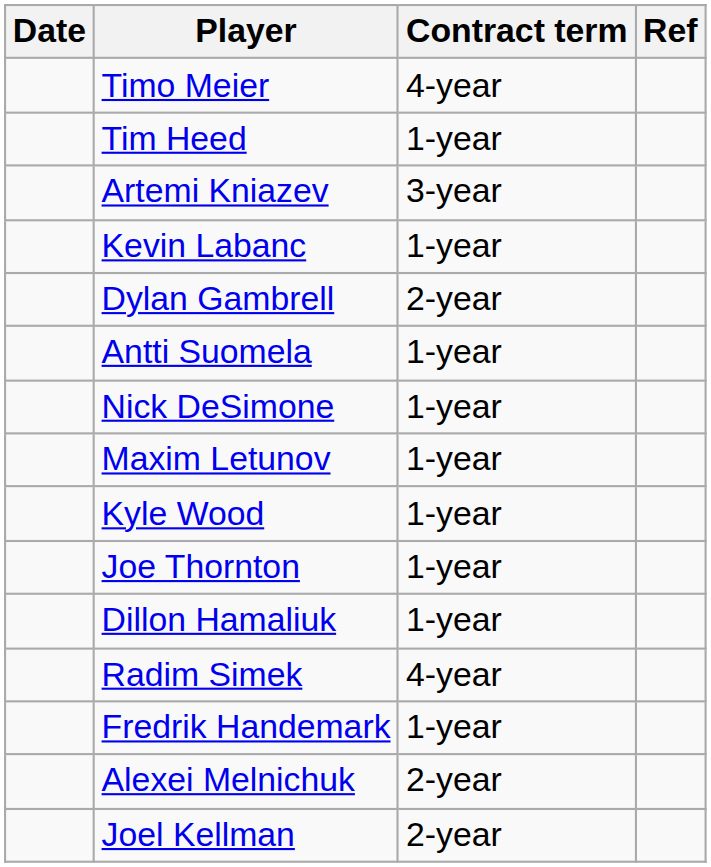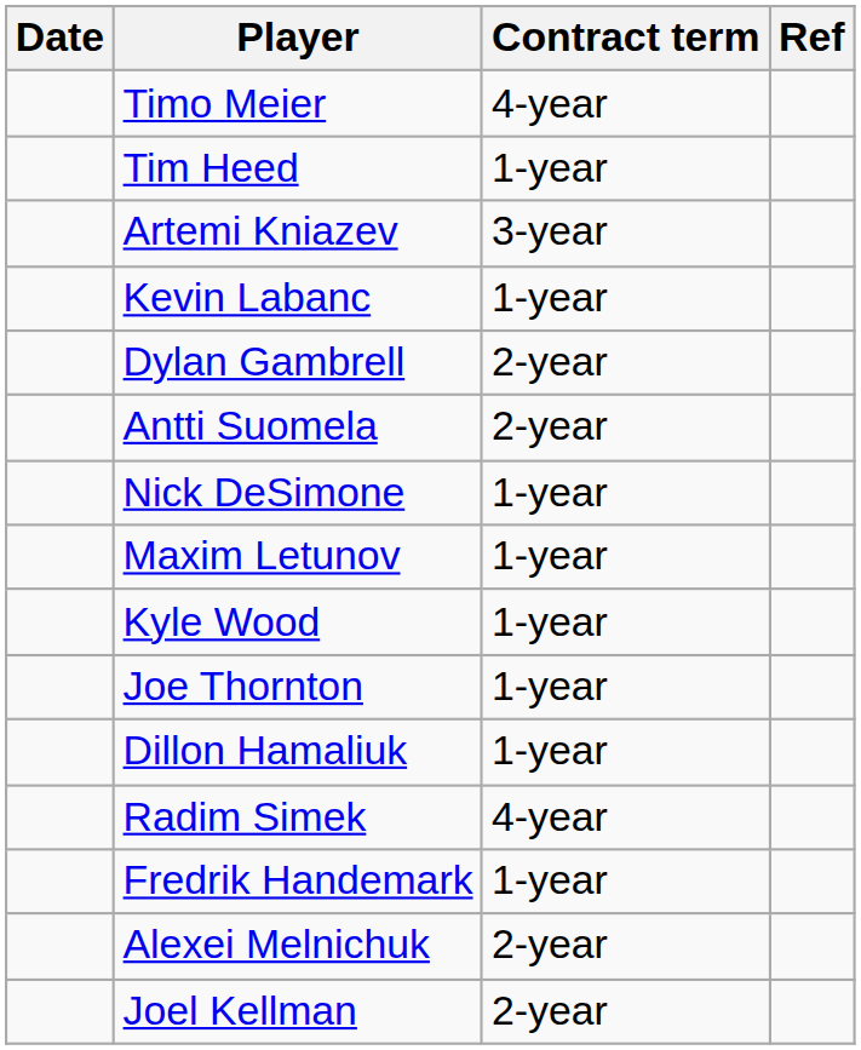 <table class="wikitable">
 <tr>
 <th>Date</th>
 <th>Player</th>
 <th>Contract term</th>
 <th>Ref</th>
 </tr>
 <tr>
 <td></td>
 <td><a href='#'>Timo Meier</a></td>
 <td>4-year</td>
 <td></td>
 </tr>
 <tr>
 <td></td>
 <td><a href='#'>Tim Heed</a></td>
 <td>1-year</td>
 <td></td>
 </tr>
 <tr>
 <td></td>
 <td><a href='#'>Artemi Kniazev</a></td>
 <td>3-year</td>
 <td></td>
 </tr>
 <tr>
 <td></td>
 <td><a href='#'>Kevin Labanc</a></td>
 <td>1-year</td>
 <td></td>
 </tr>
 <tr>
 <td></td>
 <td><a href='#'>Dylan Gambrell</a></td>
 <td>2-year</td>
 <td></td>
 </tr>
 <tr>
 <td></td>
 <td><a href='#'>Antti Suomela</a></td>
-<td>1-year</td>
+<td>2-year</td>
 <td></td>
 </tr>
 <tr>
 <td></td>
 <td><a href='#'>Nick DeSimone</a></td>
 <td>1-year</td>
 <td></td>
 </tr>
 <tr>
 <td></td>
 <td><a href='#'>Maxim Letunov</a></td>
 <td>1-year</td>
 <td></td>
 </tr>
 <tr>
 <td></td>
 <td><a href='#'>Kyle Wood</a></td>
 <td>1-year</td>
 <td></td>
 </tr>
 <tr>
 <td></td>
 <td><a href='#'>Joe Thornton</a></td>
 <td>1-year</td>
 <td></td>
 </tr>
 <tr>
 <td></td>
 <td><a href='#'>Dillon Hamaliuk</a></td>
 <td>1-year</td>
 <td></td>
 </tr>
 <tr>
 <td></td>
 <td><a href='#'>Radim Simek</a></td>
 <td>4-year</td>
 <td></td>
 </tr>
 <tr>
 <td></td>
 <td><a href='#'>Fredrik Handemark</a></td>
 <td>1-year</td>
 <td></td>
 </tr>
 <tr>
 <td></td>
 <td><a href='#'>Alexei Melnichuk</a></td>
 <td>2-year</td>
 <td></td>
 </tr>
 <tr>
 <td></td>
 <td><a href='#'>Joel Kellman</a></td>
 <td>2-year</td>
 <td></td>
 </tr>
 </table>
